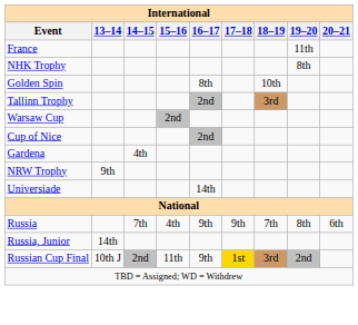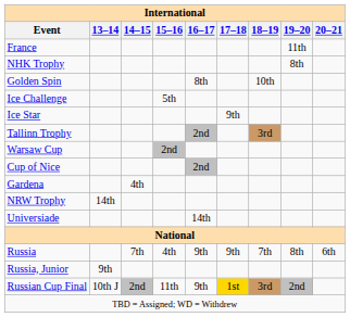 <table class="wikitable" style="text-align:center">
 <tr>
 <th colspan="9" style="background-color: #ffdead; " align="center">International</th>
 </tr>
 <tr>
 <th>Event</th>
 <th><a href='#'>13–14</a></th>
 <th><a href='#'>14–15</a></th>
 <th><a href='#'>15–16</a></th>
 <th><a href='#'>16–17</a></th>
 <th><a href='#'>17–18</a></th>
 <th><a href='#'>18–19</a></th>
 <th><a href='#'>19–20</a></th>
 <th><a href='#'>20–21</a></th>
 </tr>
 <tr>
 <td align=left> <a href='#'>France</a></td>
 <td></td>
 <td></td>
 <td></td>
 <td></td>
 <td></td>
 <td></td>
 <td>11th</td>
 <td></td>
 </tr>
 <tr>
 <td align=left> <a href='#'>NHK Trophy</a></td>
 <td></td>
 <td></td>
 <td></td>
 <td></td>
 <td></td>
 <td></td>
 <td>8th</td>
 <td></td>
 </tr>
 <tr>
 <td align=left> <a href='#'>Golden Spin</a></td>
 <td></td>
 <td></td>
 <td></td>
 <td>8th</td>
 <td></td>
 <td>10th</td>
 <td></td>
 <td></td>
 </tr>
 <tr>
+<td align=left> <a href='#'>Ice Challenge</a></td>
+<td></td>
+<td></td>
+<td>5th</td>
+<td></td>
+<td></td>
+<td></td>
+<td></td>
+<td></td>
+</tr>
+<tr>
+<td align=left> <a href='#'>Ice Star</a></td>
+<td></td>
+<td></td>
+<td></td>
+<td></td>
+<td>9th</td>
+<td></td>
+<td></td>
+<td></td>
+</tr>
+<tr>
 <td align=left> <a href='#'>Tallinn Trophy</a></td>
 <td></td>
 <td></td>
 <td></td>
 <td bgcolor=silver>2nd</td>
 <td></td>
 <td bgcolor=cc9966>3rd</td>
 <td></td>
 <td></td>
 </tr>
 <tr>
 <td align=left> <a href='#'>Warsaw Cup</a></td>
 <td></td>
 <td></td>
 <td bgcolor=silver>2nd</td>
 <td></td>
 <td></td>
 <td></td>
 <td></td>
 <td></td>
 </tr>
 <tr>
 <td align=left><a href='#'>Cup of Nice</a></td>
 <td></td>
 <td></td>
 <td></td>
 <td bgcolor=silver>2nd</td>
 <td></td>
 <td></td>
 <td></td>
 <td></td>
 </tr>
 <tr>
 <td align=left><a href='#'>Gardena</a></td>
 <td></td>
 <td>4th</td>
 <td></td>
 <td></td>
 <td></td>
 <td></td>
 <td></td>
 <td></td>
 </tr>
 <tr>
 <td align=left><a href='#'>NRW Trophy</a></td>
-<td>9th</td>
+<td>14th</td>
 <td></td>
 <td></td>
 <td></td>
 <td></td>
 <td></td>
 <td></td>
 <td></td>
 </tr>
 <tr>
 <td align=left><a href='#'>Universiade</a></td>
 <td></td>
 <td></td>
 <td></td>
 <td>14th</td>
 <td></td>
 <td></td>
 <td></td>
 <td></td>
 </tr>
 <tr>
 <th colspan="9" style="background-color: #ffdead; " align="center">National</th>
 </tr>
 <tr>
 <td align=left><a href='#'>Russia</a></td>
 <td></td>
 <td>7th</td>
 <td>4th</td>
 <td>9th</td>
 <td>9th</td>
 <td>7th</td>
 <td>8th</td>
 <td>6th</td>
 </tr>
 <tr>
 <td align=left><a href='#'>Russia, Junior</a></td>
-<td>14th</td>
+<td>9th</td>
 <td></td>
 <td></td>
 <td></td>
 <td></td>
 <td></td>
 <td></td>
 <td></td>
 </tr>
 <tr>
 <td align=left><a href='#'>Russian Cup Final</a></td>
 <td>10th J</td>
 <td bgcolor=silver>2nd</td>
 <td>11th</td>
 <td>9th</td>
 <td bgcolor=gold>1st</td>
 <td bgcolor=cc9966>3rd</td>
 <td bgcolor=silver>2nd</td>
 <td></td>
 </tr>
 <tr>
 <td colspan="9" align="center"><small> TBD = Assigned; WD = Withdrew </small></td>
 </tr>
 </table>
